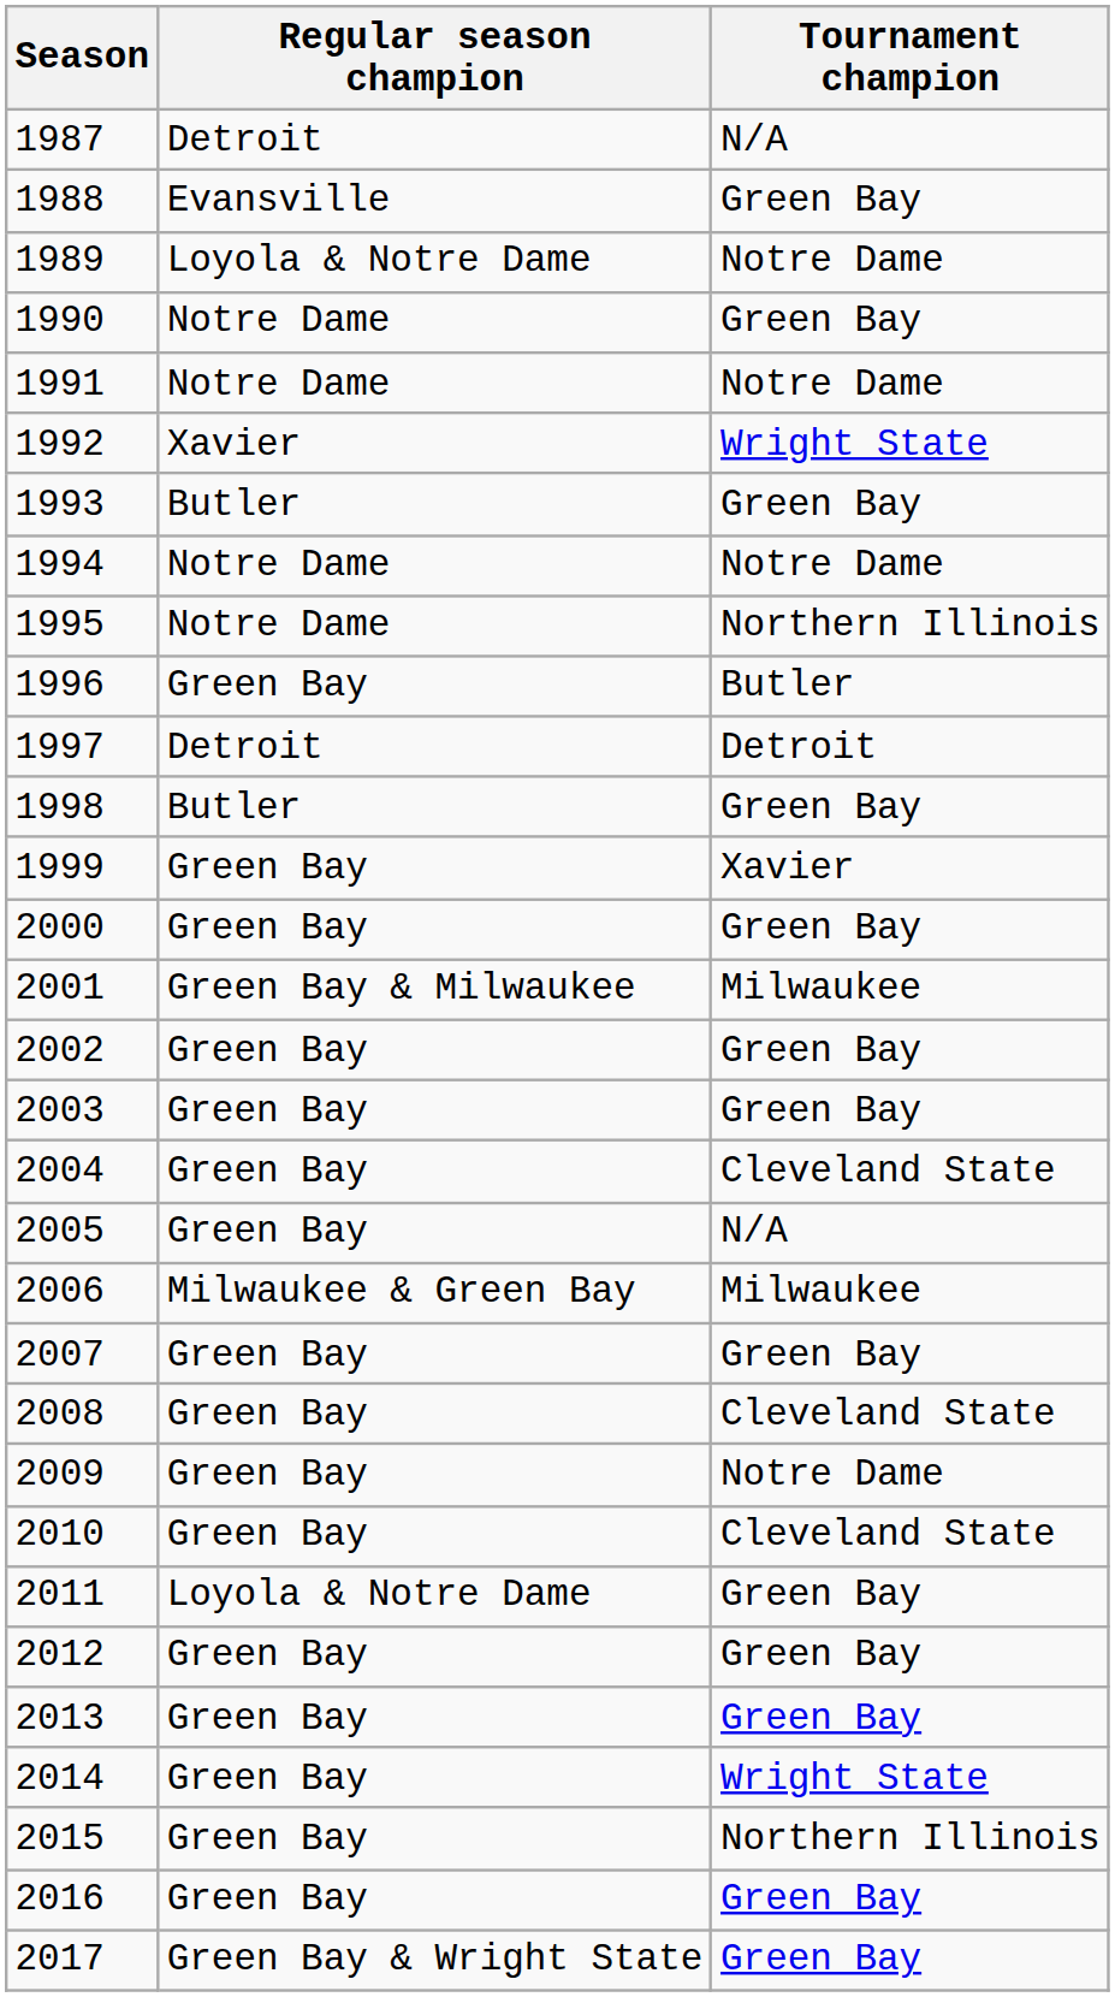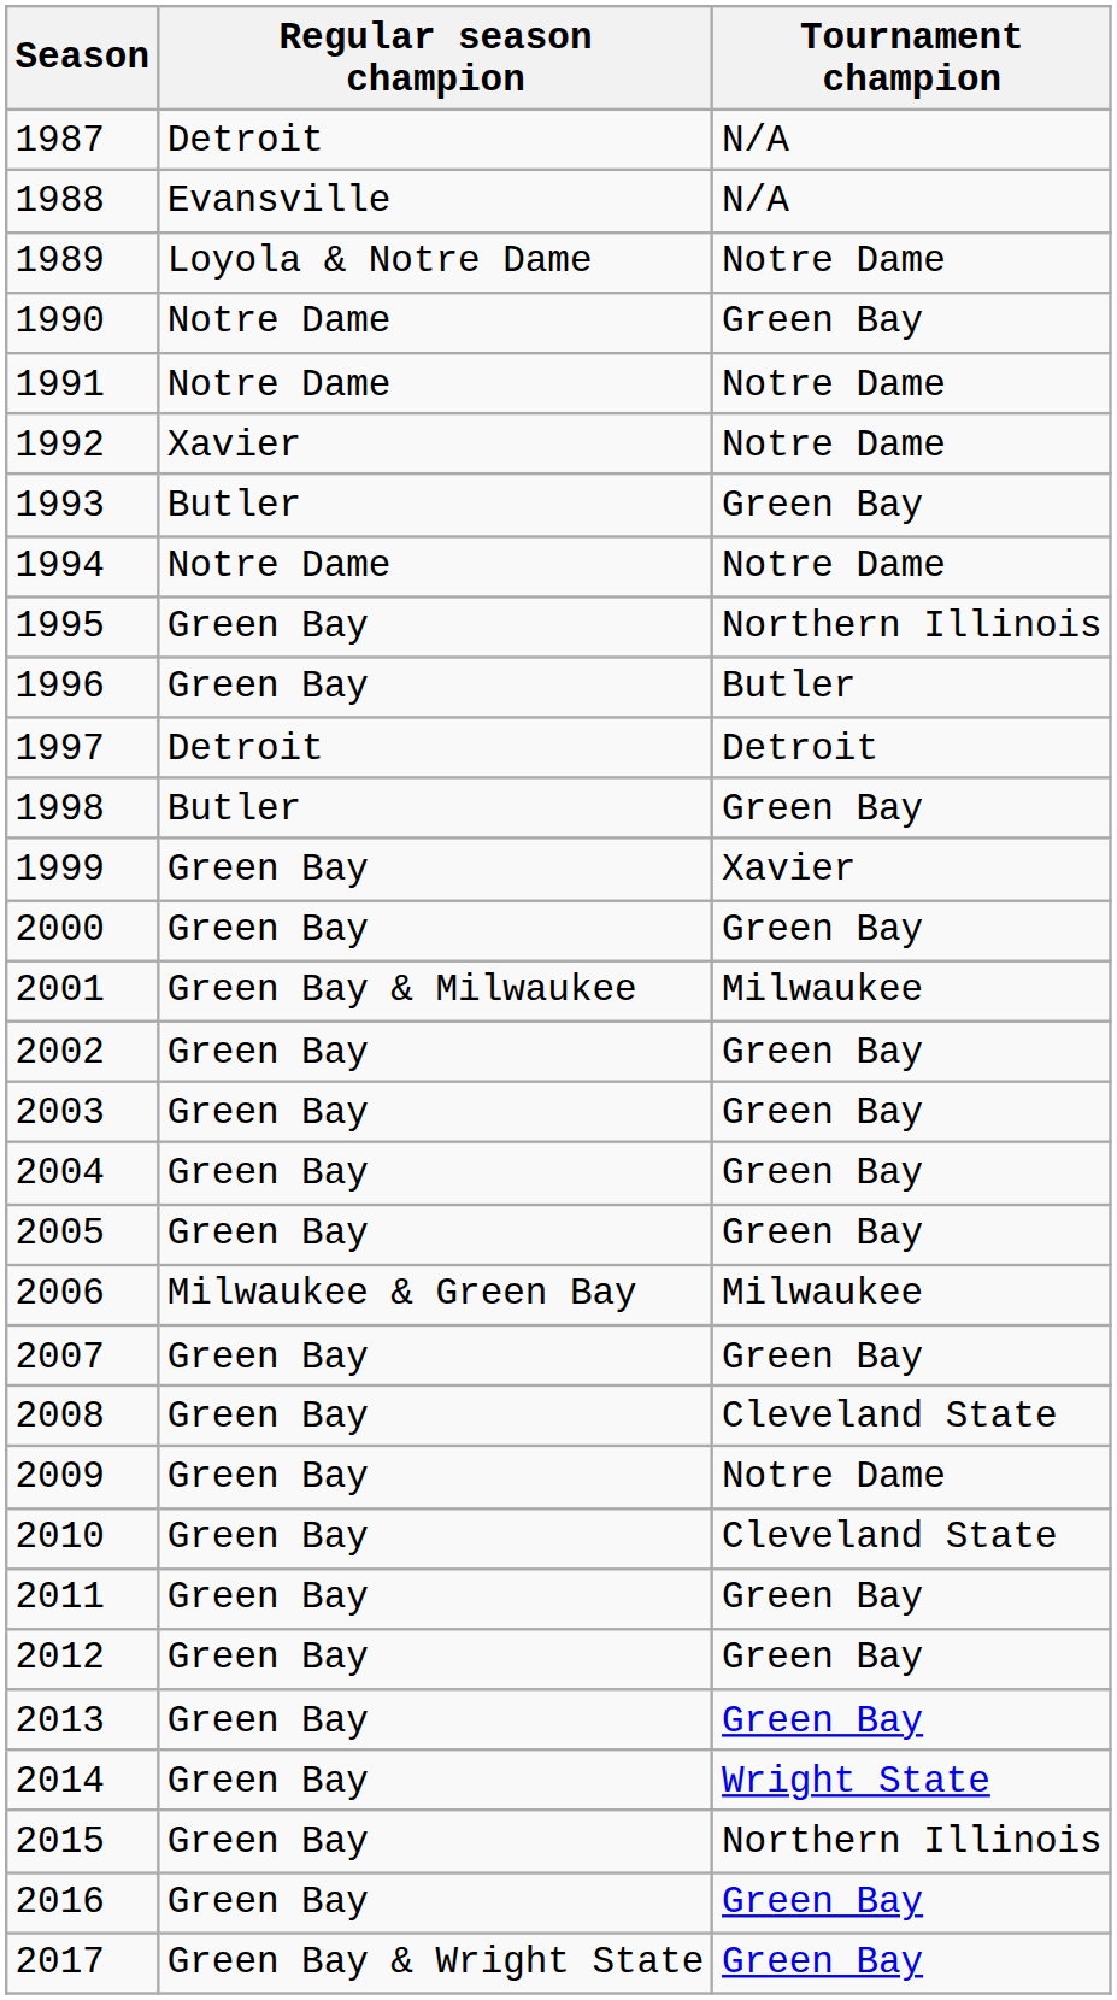 <table class="wikitable sortable">
 <tr>
 <th>Season</th>
 <th>Regular season<br>champion</th>
 <th>Tournament<br>champion</th>
 </tr>
 <tr>
 <td>1987</td>
 <td>Detroit</td>
 <td>N/A</td>
 </tr>
 <tr>
 <td>1988</td>
 <td>Evansville</td>
-<td>Green Bay</td>
+<td>N/A</td>
 </tr>
 <tr>
 <td>1989</td>
 <td>Loyola & Notre Dame</td>
 <td>Notre Dame</td>
 </tr>
 <tr>
 <td>1990</td>
 <td>Notre Dame</td>
 <td>Green Bay</td>
 </tr>
 <tr>
 <td>1991</td>
 <td>Notre Dame</td>
 <td>Notre Dame</td>
 </tr>
 <tr>
 <td>1992</td>
 <td>Xavier</td>
-<td><a href='#'>Wright State</a></td>
+<td>Notre Dame</td>
 </tr>
 <tr>
 <td>1993</td>
 <td>Butler</td>
 <td>Green Bay</td>
 </tr>
 <tr>
 <td>1994</td>
 <td>Notre Dame</td>
 <td>Notre Dame</td>
 </tr>
 <tr>
 <td>1995</td>
-<td>Notre Dame</td>
+<td>Green Bay</td>
 <td>Northern Illinois</td>
 </tr>
 <tr>
 <td>1996</td>
 <td>Green Bay</td>
 <td>Butler</td>
 </tr>
 <tr>
 <td>1997</td>
 <td>Detroit</td>
 <td>Detroit</td>
 </tr>
 <tr>
 <td>1998</td>
 <td>Butler</td>
 <td>Green Bay</td>
 </tr>
 <tr>
 <td>1999</td>
 <td>Green Bay</td>
 <td>Xavier</td>
 </tr>
 <tr>
 <td>2000</td>
 <td>Green Bay</td>
 <td>Green Bay</td>
 </tr>
 <tr>
 <td>2001</td>
 <td>Green Bay & Milwaukee</td>
 <td>Milwaukee</td>
 </tr>
 <tr>
 <td>2002</td>
 <td>Green Bay</td>
 <td>Green Bay</td>
 </tr>
 <tr>
 <td>2003</td>
 <td>Green Bay</td>
 <td>Green Bay</td>
 </tr>
 <tr>
 <td>2004</td>
 <td>Green Bay</td>
-<td>Cleveland State</td>
+<td>Green Bay</td>
 </tr>
 <tr>
 <td>2005</td>
 <td>Green Bay</td>
-<td>N/A</td>
+<td>Green Bay</td>
 </tr>
 <tr>
 <td>2006</td>
 <td>Milwaukee & Green Bay</td>
 <td>Milwaukee</td>
 </tr>
 <tr>
 <td>2007</td>
 <td>Green Bay</td>
 <td>Green Bay</td>
 </tr>
 <tr>
 <td>2008</td>
 <td>Green Bay</td>
 <td>Cleveland State</td>
 </tr>
 <tr>
 <td>2009</td>
 <td>Green Bay</td>
 <td>Notre Dame</td>
 </tr>
 <tr>
 <td>2010</td>
 <td>Green Bay</td>
 <td>Cleveland State</td>
 </tr>
 <tr>
 <td>2011</td>
-<td>Loyola & Notre Dame</td>
+<td>Green Bay</td>
 <td>Green Bay</td>
 </tr>
 <tr>
 <td>2012</td>
 <td>Green Bay</td>
 <td>Green Bay</td>
 </tr>
 <tr>
 <td>2013</td>
 <td>Green Bay</td>
 <td><a href='#'>Green Bay</a></td>
 </tr>
 <tr>
 <td>2014</td>
 <td>Green Bay</td>
 <td><a href='#'>Wright State</a></td>
 </tr>
 <tr>
 <td>2015</td>
 <td>Green Bay</td>
 <td>Northern Illinois</td>
 </tr>
 <tr>
 <td>2016</td>
 <td>Green Bay</td>
 <td><a href='#'>Green Bay</a></td>
 </tr>
 <tr>
 <td>2017</td>
 <td>Green Bay & Wright State</td>
 <td><a href='#'>Green Bay</a></td>
 </tr>
 </table>
